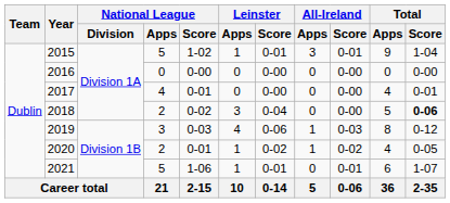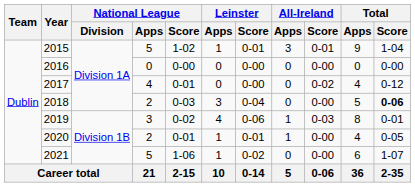 <table class="wikitable" style="text-align:center">
 <tr>
 <th rowspan="2">Team</th>
 <th rowspan="2">Year</th>
 <th colspan="3"><a href='#'>National League</a></th>
 <th colspan="2"><a href='#'>Leinster</a></th>
 <th colspan="2"><a href='#'>All-Ireland</a></th>
 <th colspan="2">Total</th>
 </tr>
 <tr>
 <th>Division</th>
 <th>Apps</th>
 <th>Score</th>
 <th>Apps</th>
 <th>Score</th>
 <th>Apps</th>
 <th>Score</th>
 <th>Apps</th>
 <th>Score</th>
 </tr>
 <tr>
 <td rowspan="7"><a href='#'>Dublin</a></td>
 <td>2015</td>
 <td rowspan="4"><a href='#'>Division 1A</a></td>
 <td>5</td>
 <td>1-02</td>
 <td>1</td>
 <td>0-01</td>
 <td>3</td>
 <td>0-01</td>
 <td>9</td>
 <td>1-04</td>
 </tr>
 <tr>
 <td>2016</td>
 <td>0</td>
 <td>0-00</td>
 <td>0</td>
 <td>0-00</td>
 <td>0</td>
 <td>0-00</td>
 <td>0</td>
 <td>0-00</td>
 </tr>
 <tr>
 <td>2017</td>
 <td>4</td>
 <td>0-01</td>
 <td>0</td>
 <td>0-00</td>
 <td>0</td>
-<td>0-00</td>
+<td>0-02</td>
 <td>4</td>
-<td>0-01</td>
+<td>0-12</td>
 </tr>
 <tr>
 <td>2018</td>
 <td>2</td>
-<td>0-02</td>
+<td>0-03</td>
 <td>3</td>
 <td>0-04</td>
 <td>0</td>
 <td>0-00</td>
 <td>5</td>
 <td><strong>0-06</strong></td>
 </tr>
 <tr>
 <td>2019</td>
 <td rowspan="3"><a href='#'>Division 1B</a></td>
 <td>3</td>
-<td>0-03</td>
+<td>0-02</td>
 <td>4</td>
 <td>0-06</td>
 <td>1</td>
 <td>0-03</td>
 <td>8</td>
-<td>0-12</td>
+<td>0-01</td>
 </tr>
 <tr>
 <td>2020</td>
 <td>2</td>
 <td>0-01</td>
 <td>1</td>
-<td>0-02</td>
+<td>0-01</td>
 <td>1</td>
-<td>0-02</td>
+<td>0-00</td>
 <td>4</td>
 <td>0-05</td>
 </tr>
 <tr>
 <td>2021</td>
 <td>5</td>
 <td>1-06</td>
 <td>1</td>
-<td>0-01</td>
+<td>0-02</td>
 <td>0</td>
-<td>0-01</td>
+<td>0-00</td>
 <td>6</td>
 <td>1-07</td>
 </tr>
 <tr>
 <th colspan="3">Career total</th>
 <th>21</th>
 <th>2-15</th>
 <th>10</th>
 <th>0-14</th>
 <th>5</th>
 <th>0-06</th>
 <th>36</th>
 <th>2-35</th>
 </tr>
 </table>
